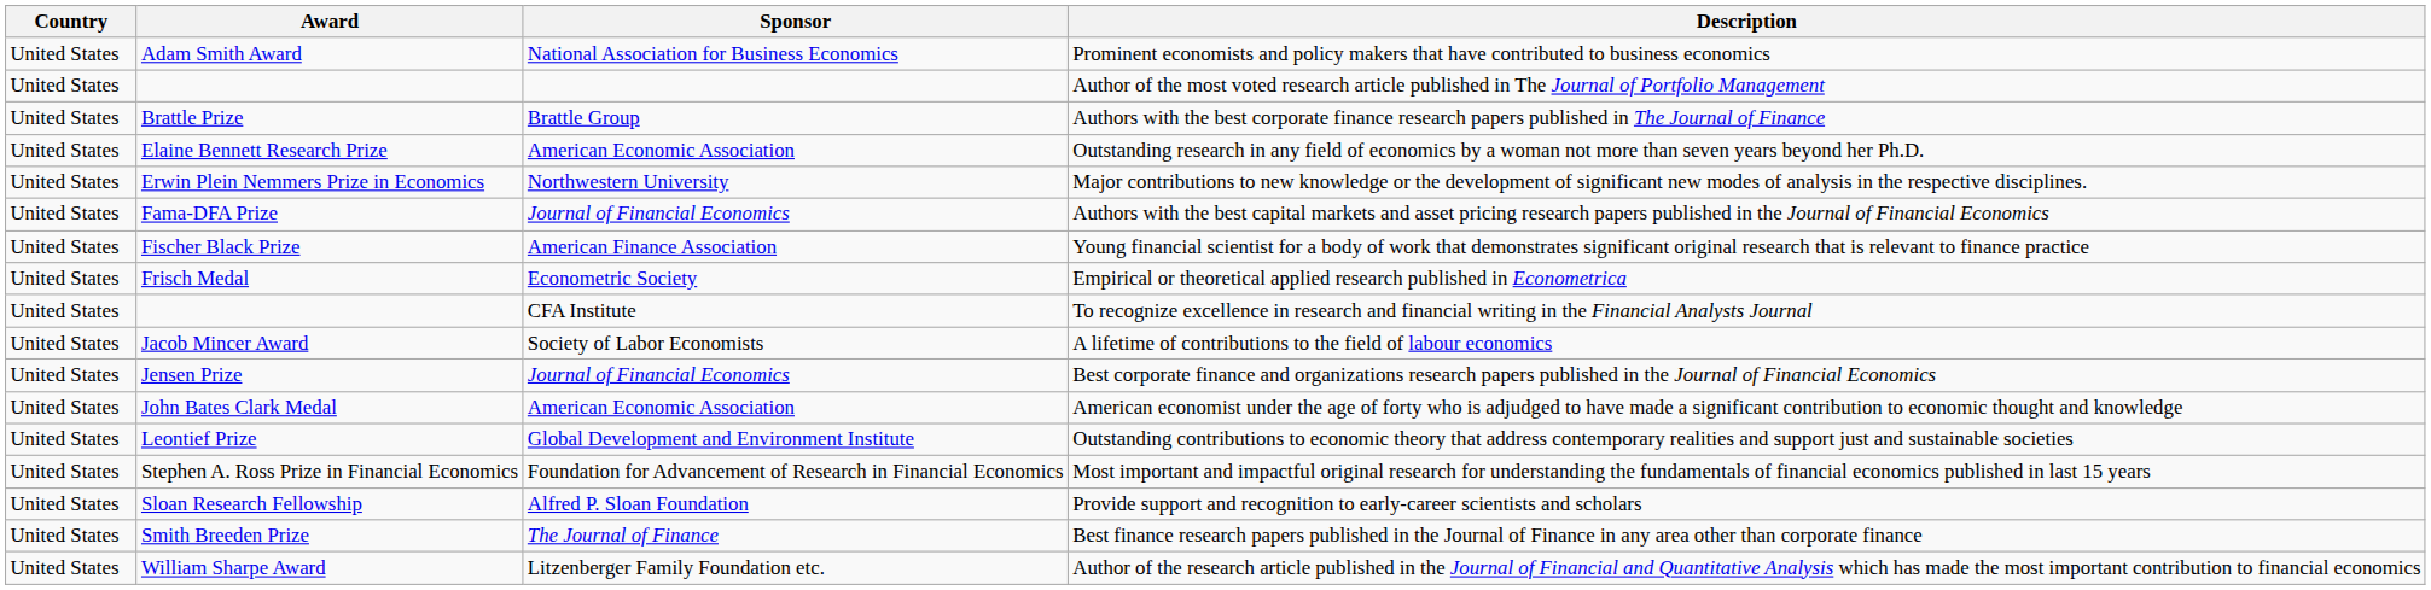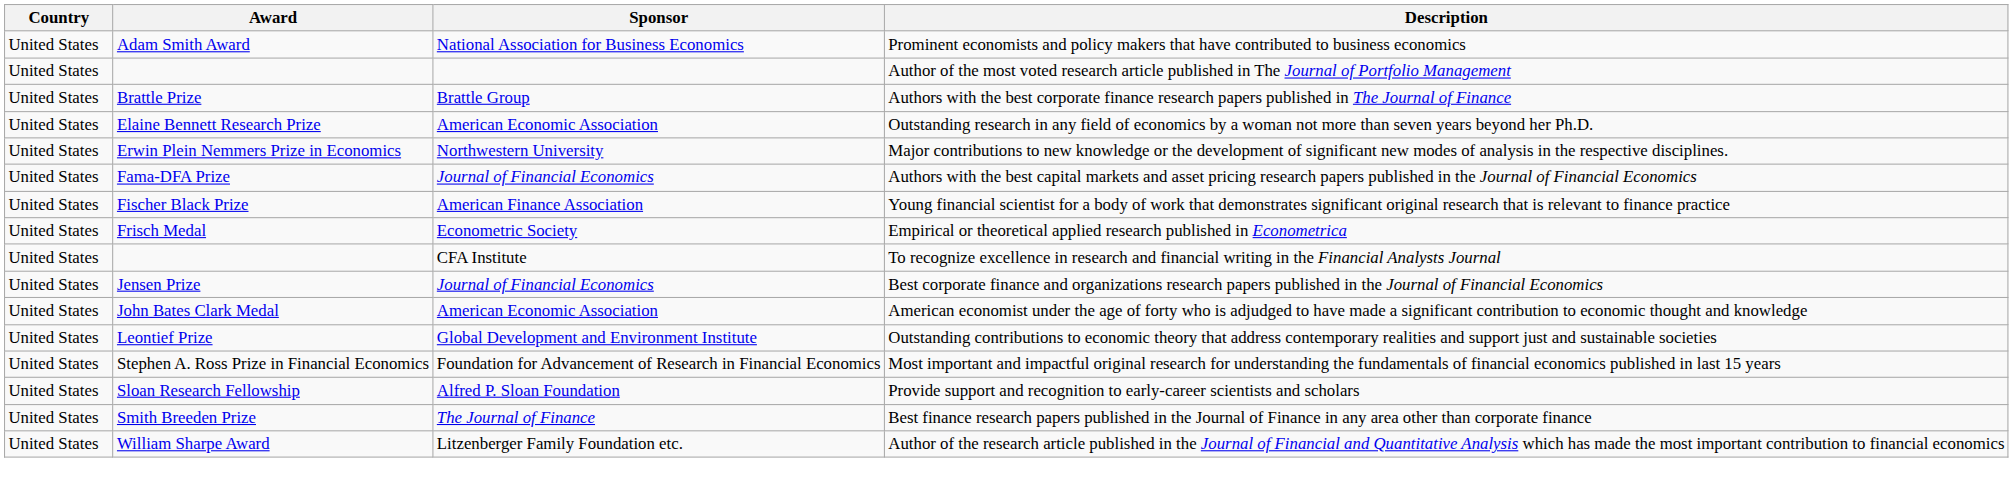 <table class="wikitable sortable">
 <tr>
 <th style="width:6em;">Country</th>
 <th>Award</th>
 <th>Sponsor</th>
 <th>Description</th>
 </tr>
 <tr>
 <td>United States</td>
 <td><a href='#'>Adam Smith Award</a></td>
 <td><a href='#'>National Association for Business Economics</a></td>
 <td>Prominent economists and policy makers that have contributed to business economics</td>
 </tr>
 <tr>
 <td>United States</td>
 <td></td>
 <td></td>
 <td>Author of the most voted research article published in The <em><a href='#'>Journal of Portfolio Management</a></em></td>
 </tr>
 <tr>
 <td>United States</td>
 <td><a href='#'>Brattle Prize</a></td>
 <td><a href='#'>Brattle Group</a></td>
 <td>Authors with the best corporate finance research papers published in <em><a href='#'>The Journal of Finance</a></em></td>
 </tr>
 <tr>
 <td>United States</td>
 <td><a href='#'>Elaine Bennett Research Prize</a></td>
 <td><a href='#'>American Economic Association</a></td>
 <td>Outstanding research in any field of economics by a woman not more than seven years beyond her Ph.D.</td>
 </tr>
 <tr>
 <td>United States</td>
 <td><a href='#'>Erwin Plein Nemmers Prize in Economics</a></td>
 <td><a href='#'>Northwestern University</a></td>
 <td>Major contributions to new knowledge or the development of significant new modes of analysis in the respective disciplines.</td>
 </tr>
 <tr>
 <td>United States</td>
 <td><a href='#'>Fama-DFA Prize</a></td>
 <td><em><a href='#'>Journal of Financial Economics</a></em></td>
 <td>Authors with the best capital markets and asset pricing research papers published in the <em>Journal of Financial Economics</em></td>
 </tr>
 <tr>
 <td>United States</td>
 <td><a href='#'>Fischer Black Prize</a></td>
 <td><a href='#'>American Finance Association</a></td>
 <td>Young financial scientist for a body of work that demonstrates significant original research that is relevant to finance practice</td>
 </tr>
 <tr>
 <td>United States</td>
 <td><a href='#'>Frisch Medal</a></td>
 <td><a href='#'>Econometric Society</a></td>
 <td>Empirical or theoretical applied research published in <em><a href='#'>Econometrica</a></em></td>
 </tr>
 <tr>
 <td>United States</td>
 <td></td>
 <td>CFA Institute</td>
 <td>To recognize excellence in research and financial writing in the <em>Financial Analysts Journal</em></td>
 </tr>
 <tr>
 <td>United States</td>
-<td><a href='#'>Jacob Mincer Award</a></td>
-<td>Society of Labor Economists</td>
-<td>A lifetime of contributions to the field of <a href='#'>labour economics</a></td>
-</tr>
-<tr>
-<td>United States</td>
 <td><a href='#'>Jensen Prize</a></td>
 <td><em><a href='#'>Journal of Financial Economics</a></em></td>
 <td>Best corporate finance and organizations research papers published in the <em>Journal of Financial Economics</em></td>
 </tr>
 <tr>
 <td>United States</td>
 <td><a href='#'>John Bates Clark Medal</a></td>
 <td><a href='#'>American Economic Association</a></td>
 <td>American economist under the age of forty who is adjudged to have made a significant contribution to economic thought and knowledge</td>
 </tr>
 <tr>
 <td>United States</td>
 <td><a href='#'>Leontief Prize</a></td>
 <td><a href='#'>Global Development and Environment Institute</a></td>
 <td>Outstanding contributions to economic theory that address contemporary realities and support just and sustainable societies</td>
 </tr>
 <tr>
 <td>United States</td>
 <td>Stephen A. Ross Prize in Financial Economics</td>
 <td>Foundation for Advancement of Research in Financial Economics</td>
 <td>Most important and impactful original research for understanding the fundamentals of financial economics published in last 15 years</td>
 </tr>
 <tr>
 <td>United States</td>
 <td><a href='#'>Sloan Research Fellowship</a></td>
 <td><a href='#'>Alfred P. Sloan Foundation</a></td>
 <td>Provide support and recognition to early-career scientists and scholars</td>
 </tr>
 <tr>
 <td>United States</td>
 <td><a href='#'>Smith Breeden Prize</a></td>
 <td><em><a href='#'>The Journal of Finance</a></em></td>
 <td>Best finance research papers published in the Journal of Finance in any area other than corporate finance</td>
 </tr>
 <tr>
 <td>United States</td>
 <td><a href='#'>William Sharpe Award</a></td>
 <td>Litzenberger Family Foundation etc.</td>
 <td>Author of the research article published in the <em><a href='#'>Journal of Financial and Quantitative Analysis</a></em> which has made the most important contribution to financial economics</td>
 </tr>
 </table>
